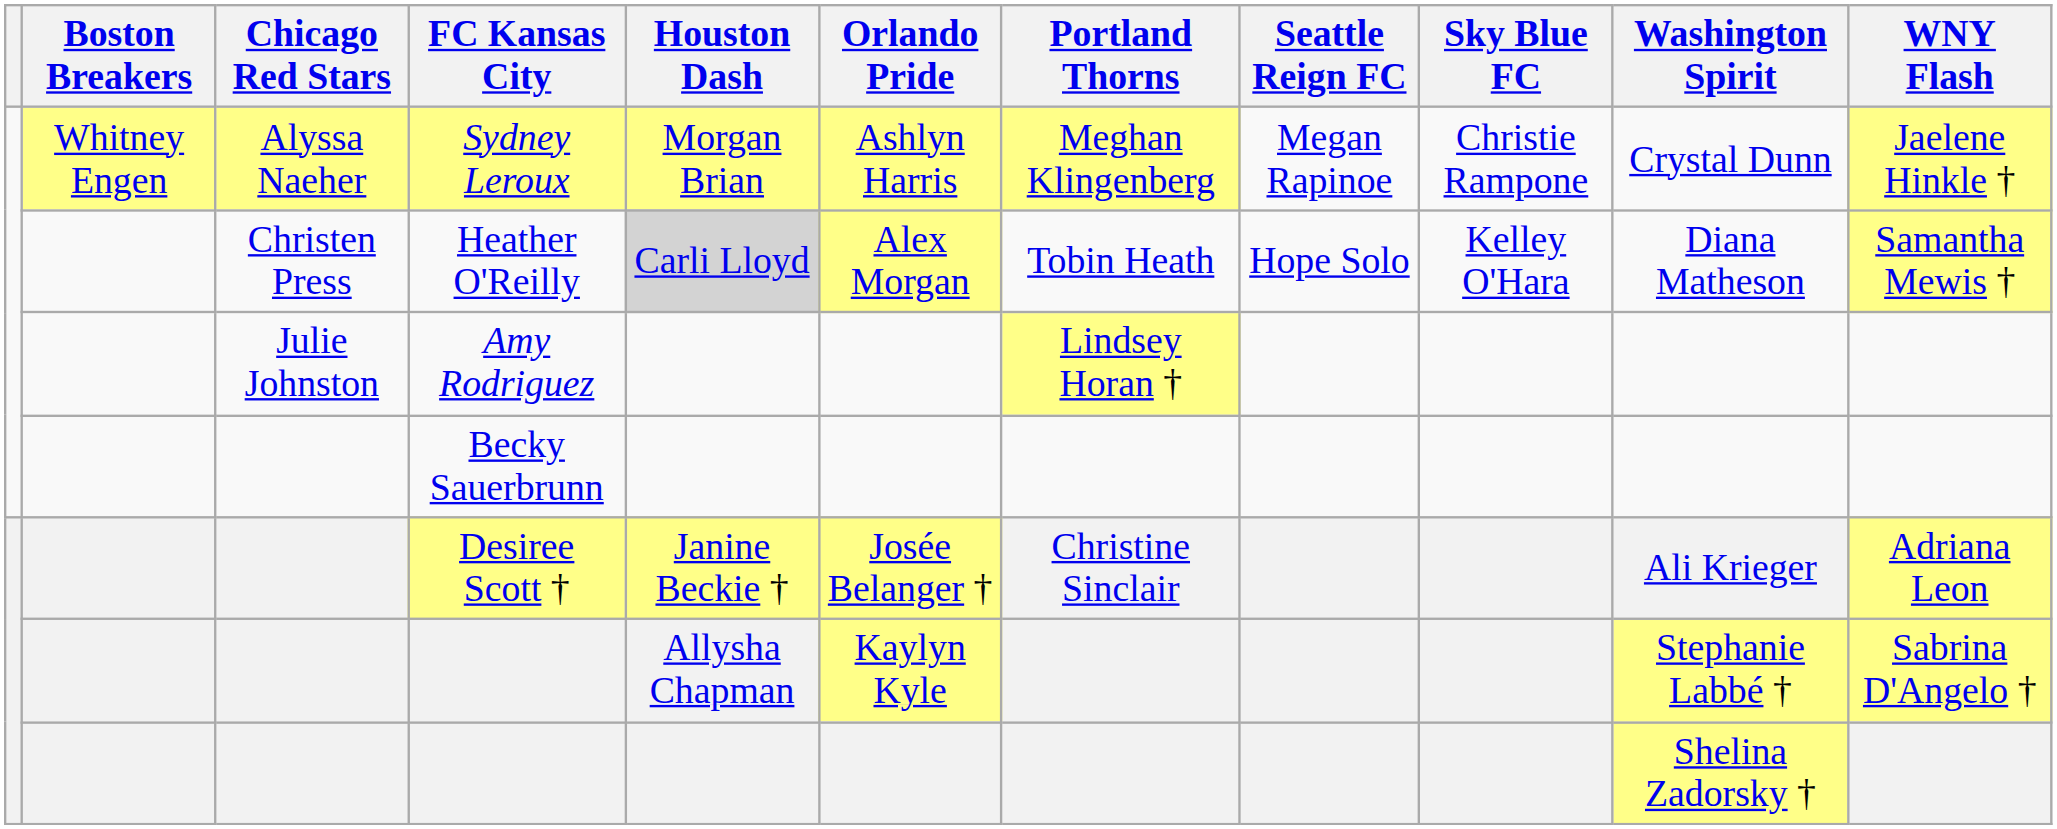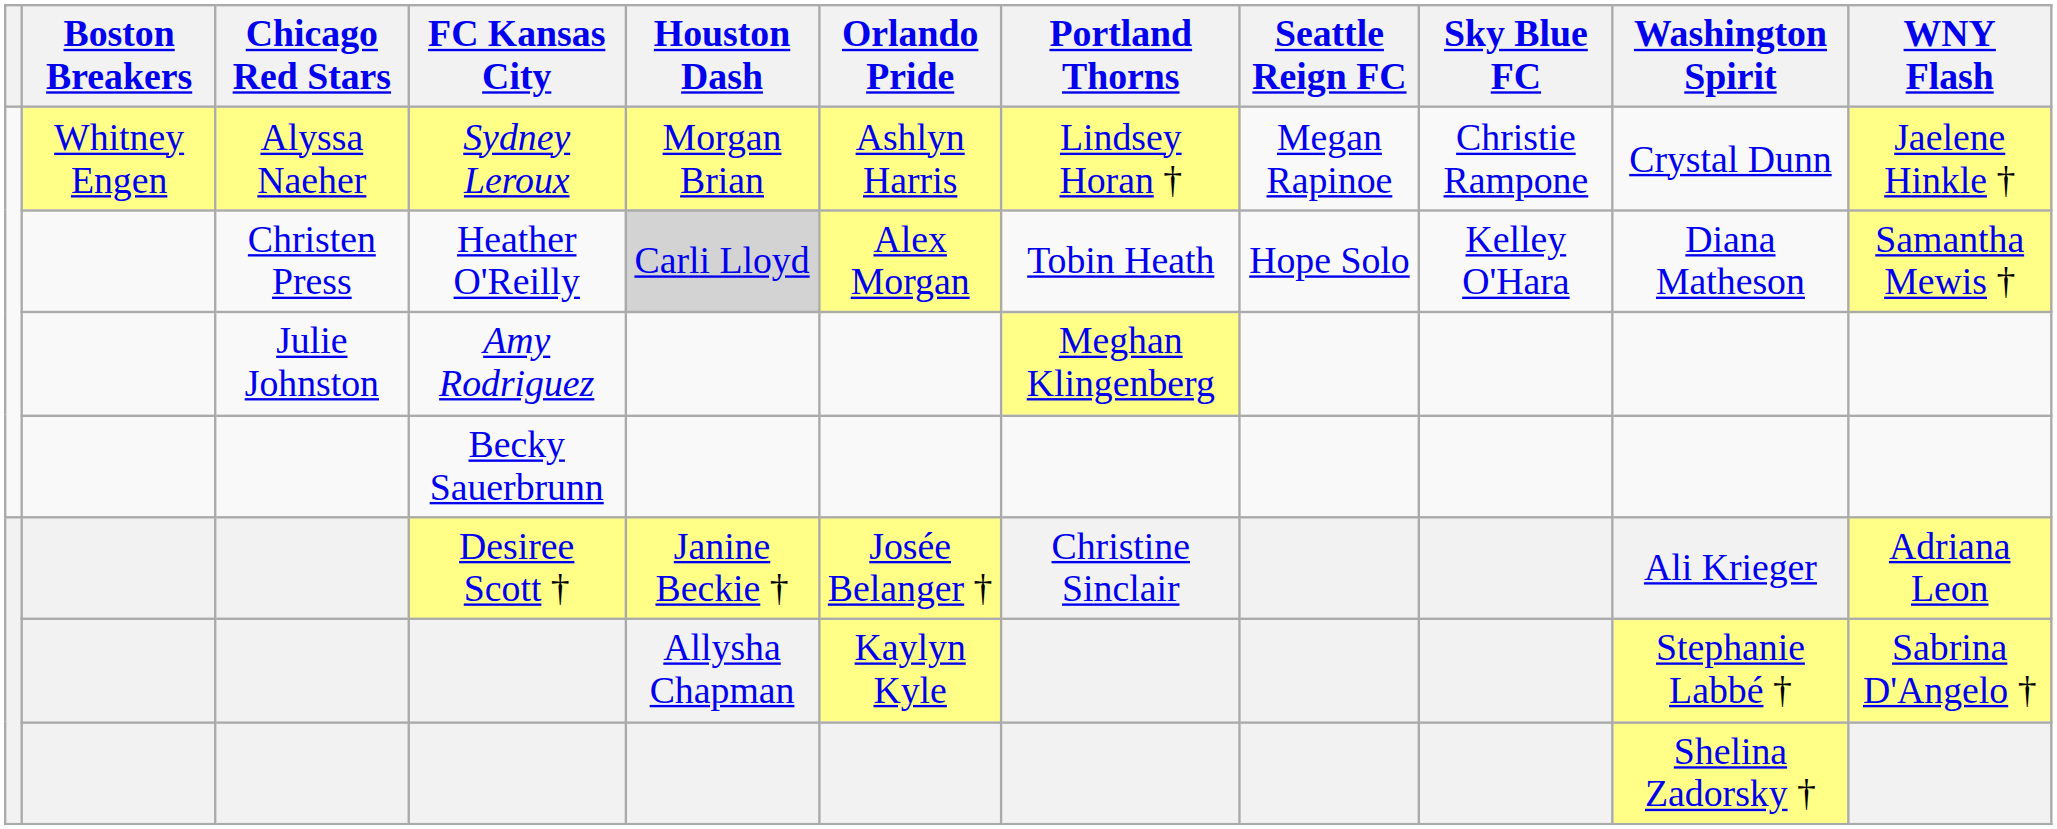 <table class="wikitable" style="text-align:center" style="font-size:90%">
 <tr>
 <th></th>
 <th><a href='#'>Boston Breakers</a></th>
 <th><a href='#'>Chicago Red Stars</a></th>
 <th><a href='#'>FC Kansas City</a></th>
 <th><a href='#'>Houston Dash</a></th>
 <th><a href='#'>Orlando Pride</a></th>
 <th><a href='#'>Portland Thorns</a></th>
 <th><a href='#'>Seattle Reign FC</a></th>
 <th><a href='#'>Sky Blue FC</a></th>
 <th><a href='#'>Washington Spirit</a></th>
 <th><a href='#'>WNY Flash</a></th>
 </tr>
 <tr>
 <td rowspan=4></td>
 <td bgcolor="ffff88"><a href='#'>Whitney Engen</a></td>
 <td bgcolor="ffff88"><a href='#'>Alyssa Naeher</a></td>
 <td bgcolor="ffff88"><em><a href='#'>Sydney Leroux</a></em></td>
 <td bgcolor="ffff88"><a href='#'>Morgan Brian</a></td>
 <td bgcolor="ffff88"><a href='#'>Ashlyn Harris</a></td>
-<td bgcolor="ffff88"><a href='#'>Meghan Klingenberg</a></td>
+<td bgcolor="ffff88"><a href='#'>Lindsey Horan</a> †</td>
 <td><a href='#'>Megan Rapinoe</a></td>
 <td><a href='#'>Christie Rampone</a></td>
 <td><a href='#'>Crystal Dunn</a></td>
 <td bgcolor="ffff88"><a href='#'>Jaelene Hinkle</a> †</td>
 </tr>
 <tr>
 <td></td>
 <td><a href='#'>Christen Press</a></td>
 <td><a href='#'>Heather O'Reilly</a></td>
 <td style="background: lightgrey;"><a href='#'>Carli Lloyd</a></td>
 <td bgcolor="ffff88"><a href='#'>Alex Morgan</a></td>
 <td><a href='#'>Tobin Heath</a></td>
 <td><a href='#'>Hope Solo</a></td>
 <td><a href='#'>Kelley O'Hara</a></td>
 <td><a href='#'>Diana Matheson</a></td>
 <td bgcolor="ffff88"><a href='#'>Samantha Mewis</a> †</td>
 </tr>
 <tr>
 <td></td>
 <td><a href='#'>Julie Johnston</a></td>
 <td><em><a href='#'>Amy Rodriguez</a></em></td>
 <td></td>
 <td></td>
-<td bgcolor="ffff88"><a href='#'>Lindsey Horan</a> †</td>
+<td bgcolor="ffff88"><a href='#'>Meghan Klingenberg</a></td>
 <td></td>
 <td></td>
 <td></td>
 <td></td>
 </tr>
 <tr>
 <td></td>
 <td></td>
 <td><a href='#'>Becky Sauerbrunn</a></td>
 <td></td>
 <td></td>
 <td></td>
 <td></td>
 <td></td>
 <td></td>
 <td></td>
 </tr>
 <tr bgcolor="f2f2f2">
 <td rowspan=3></td>
 <td></td>
 <td></td>
 <td bgcolor="ffff88"><a href='#'>Desiree Scott</a> †</td>
 <td bgcolor="ffff88"><a href='#'>Janine Beckie</a> †</td>
 <td bgcolor="ffff88"><a href='#'>Josée Belanger</a> †</td>
 <td><a href='#'>Christine Sinclair</a></td>
 <td></td>
 <td></td>
 <td><a href='#'>Ali Krieger</a></td>
 <td bgcolor="ffff88"><a href='#'>Adriana Leon</a></td>
 </tr>
 <tr bgcolor="f2f2f2">
 <td></td>
 <td></td>
 <td></td>
 <td><a href='#'>Allysha Chapman</a></td>
 <td bgcolor="ffff88"><a href='#'>Kaylyn Kyle</a></td>
 <td></td>
 <td></td>
 <td></td>
 <td bgcolor="ffff88"><a href='#'>Stephanie Labbé</a> †</td>
 <td bgcolor="ffff88"><a href='#'>Sabrina D'Angelo</a> †</td>
 </tr>
 <tr bgcolor="f2f2f2">
 <td></td>
 <td></td>
 <td></td>
 <td></td>
 <td></td>
 <td></td>
 <td></td>
 <td></td>
 <td bgcolor="ffff88"><a href='#'>Shelina Zadorsky</a> †</td>
 <td></td>
 </tr>
 </table>
